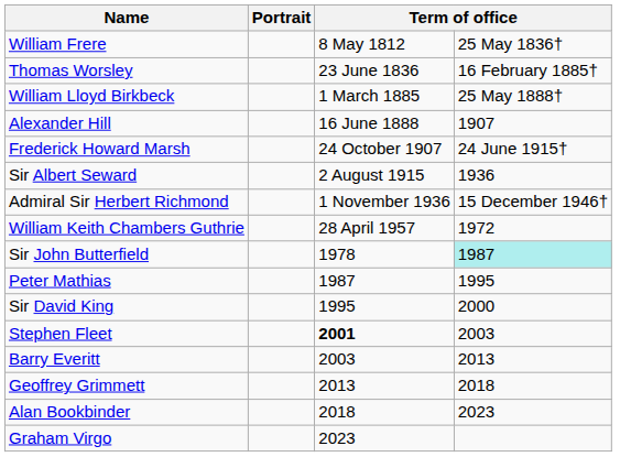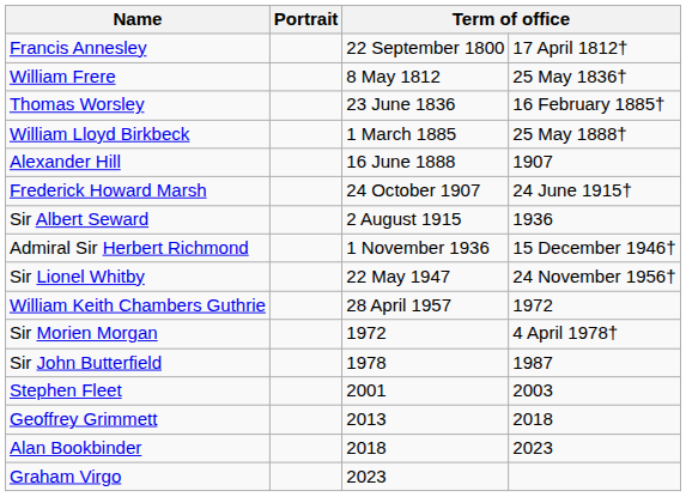 <table class="wikitable">
 <tr>
 <th>Name</th>
 <th>Portrait</th>
 <th colspan=2>Term of office</th>
+</tr>
+<tr>
+<td><a href='#'>Francis Annesley</a></td>
+<td></td>
+<td>22 September 1800</td>
+<td>17 April 1812†</td>
 </tr>
 <tr>
 <td><a href='#'>William Frere</a></td>
 <td></td>
 <td>8 May 1812</td>
 <td>25 May 1836†</td>
 </tr>
 <tr>
 <td><a href='#'>Thomas Worsley</a></td>
 <td></td>
 <td>23 June 1836</td>
 <td>16 February 1885†</td>
 </tr>
 <tr>
 <td><a href='#'>William Lloyd Birkbeck</a></td>
 <td></td>
 <td>1 March 1885</td>
 <td>25 May 1888†</td>
 </tr>
 <tr>
 <td><a href='#'>Alexander Hill</a></td>
 <td></td>
 <td>16 June 1888</td>
 <td>1907</td>
 </tr>
 <tr>
 <td><a href='#'>Frederick Howard Marsh</a></td>
 <td></td>
 <td>24 October 1907</td>
 <td>24 June 1915†</td>
 </tr>
 <tr>
 <td>Sir <a href='#'>Albert Seward</a></td>
 <td></td>
 <td>2 August 1915</td>
 <td>1936</td>
 </tr>
 <tr>
 <td>Admiral Sir <a href='#'>Herbert Richmond</a></td>
 <td></td>
 <td>1 November 1936</td>
 <td>15 December 1946†</td>
 </tr>
 <tr>
+<td>Sir <a href='#'>Lionel Whitby</a></td>
+<td></td>
+<td>22 May 1947</td>
+<td>24 November 1956†</td>
+</tr>
+<tr>
 <td><a href='#'>William Keith Chambers Guthrie</a></td>
 <td></td>
 <td>28 April 1957</td>
 <td>1972</td>
 </tr>
 <tr>
+<td>Sir <a href='#'>Morien Morgan</a></td>
+<td></td>
+<td>1972</td>
+<td>4 April 1978†</td>
+</tr>
+<tr>
 <td>Sir <a href='#'>John Butterfield</a></td>
 <td></td>
 <td>1978</td>
-<td style="background: paleturquoise;">1987</td>
-</tr>
-<tr>
-<td><a href='#'>Peter Mathias</a></td>
-<td></td>
 <td>1987</td>
-<td>1995</td>
-</tr>
-<tr>
-<td>Sir <a href='#'>David King</a></td>
-<td></td>
-<td>1995</td>
-<td>2000</td>
 </tr>
 <tr>
 <td><a href='#'>Stephen Fleet</a></td>
 <td></td>
-<td><strong>2001</strong></td>
+<td>2001</td>
 <td>2003</td>
-</tr>
-<tr>
-<td><a href='#'>Barry Everitt</a></td>
-<td></td>
-<td>2003</td>
-<td>2013</td>
 </tr>
 <tr>
 <td><a href='#'>Geoffrey Grimmett</a></td>
 <td></td>
 <td>2013</td>
 <td>2018</td>
 </tr>
 <tr>
 <td><a href='#'>Alan Bookbinder</a></td>
 <td></td>
 <td>2018</td>
 <td>2023</td>
 </tr>
 <tr>
 <td><a href='#'>Graham Virgo</a></td>
 <td></td>
 <td>2023</td>
 <td></td>
 </tr>
 </table>
